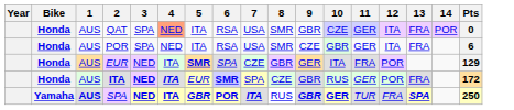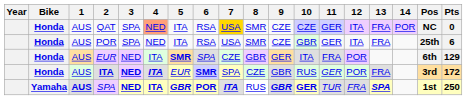 <table class="wikitable" style="text-align:center; font-size:90%;">
 <tr>
 <th>Year</th>
 <th>Bike</th>
 <th>1</th>
 <th>2</th>
 <th>3</th>
 <th>4</th>
 <th>5</th>
 <th>6</th>
 <th>7</th>
 <th>8</th>
 <th>9</th>
 <th>10</th>
 <th>11</th>
 <th>12</th>
 <th>13</th>
 <th>14</th>
+<th>Pos</th>
 <th>Pts</th>
 </tr>
 <tr>
 <th></th>
 <th><a href='#'>Honda</a></th>
 <td><a href='#'>AUS</a></td>
 <td><a href='#'>QAT</a></td>
 <td><a href='#'>SPA</a></td>
 <td style="background: lightsalmon;"><a href='#'>NED</a></td>
 <td><a href='#'>ITA</a></td>
 <td><a href='#'>RSA</a></td>
-<td><a href='#'>USA</a></td>
+<td style="background: gold;"><a href='#'>USA</a></td>
 <td><a href='#'>SMR</a></td>
-<td><a href='#'>GBR</a></td>
+<td><a href='#'>CZE</a></td>
 <td style="background:#CFCFFF;"><a href='#'>CZE</a><br></td>
 <td style="background:#CFCFFF;"><a href='#'>GER</a><br></td>
 <td style="background:#EFCFFF;"><a href='#'>ITA</a><br></td>
 <td style="background:#EFCFFF;"><a href='#'>FRA</a><br></td>
 <td style="background:#EFCFFF;"><a href='#'>POR</a><br></td>
+<th>NC</th>
 <th>0</th>
 </tr>
 <tr>
 <th></th>
 <th><a href='#'>Honda</a></th>
 <td><a href='#'>AUS</a></td>
 <td><a href='#'>POR</a></td>
 <td><a href='#'>SPA</a></td>
 <td><a href='#'>NED</a></td>
 <td><a href='#'>ITA</a></td>
 <td><a href='#'>RSA</a></td>
 <td><a href='#'>USA</a></td>
 <td><a href='#'>SMR</a></td>
 <td><a href='#'>CZE</a></td>
 <td style="background:#DFFFDF;"><a href='#'>GBR</a><br></td>
 <td><a href='#'>GER</a></td>
 <td><a href='#'>ITA</a></td>
 <td><a href='#'>FRA</a></td>
 <td></td>
+<th>25th</th>
 <th>6</th>
 </tr>
 <tr>
 <th></th>
 <th><a href='#'>Honda</a></th>
 <td style="background:#FFDF9F;"><a href='#'>AUS</a><br></td>
 <td style="background:#EFCFFF;"><em><a href='#'>EUR</a></em><br></td>
 <td style="background:#EFCFFF;"><a href='#'>NED</a><br></td>
 <td style="background:#DFFFDF;"><a href='#'>ITA</a><br></td>
 <td style="background:#FFDF9F;"><strong><a href='#'>SMR</a></strong><br></td>
 <td style="background:#DFDFDF;"><em><a href='#'>SPA</a></em><br></td>
 <td style="background:#DFFFDF;"><a href='#'>CZE</a><br></td>
 <td style="background:#EFCFFF;"><a href='#'>GBR</a><br></td>
 <td style="background:#FFDF9F;"><a href='#'>GER</a><br></td>
 <td style="background:#DFDFDF;"><a href='#'>ITA</a><br></td>
 <td style="background:#DFDFDF;"><a href='#'>FRA</a><br></td>
 <td style="background:#EFCFFF;"><a href='#'>POR</a><br></td>
 <td></td>
 <td></td>
+<th>6th</th>
 <th>129</th>
 </tr>
 <tr>
 <th></th>
 <th><a href='#'>Honda</a></th>
 <td style="background:#DFFFDF;"><a href='#'>AUS</a><br></td>
 <td style="background:#DFDFDF;"><strong><a href='#'>ITA</a></strong><br></td>
 <td style="background:#EFCFFF;"><strong><a href='#'>NED</a></strong><br></td>
 <td style="background:#DFDFDF;"><strong><em><a href='#'>ITA</a></em></strong><br></td>
 <td style="background:#FFFFBF;"><em><a href='#'>EUR</a></em><br></td>
 <td style="background:#CFCFFF;"><strong><a href='#'>SMR</a></strong><br></td>
 <td style="background:#FFFFBF;"><a href='#'>SPA</a><br></td>
 <td style="background:#DFFFDF;"><a href='#'>CZE</a><br></td>
 <td style="background:#DFDFDF;"><a href='#'>GBR</a><br></td>
 <td style="background:#DFFFDF;"><a href='#'>RUS</a><br></td>
 <td style="background:#DFFFDF;"><em><a href='#'>GER</a></em><br></td>
 <td style="background:#DFFFDF;"><a href='#'>POR</a><br></td>
 <td style="background:#DFDFDF;"><a href='#'>FRA</a><br></td>
 <td></td>
+<th style="background:#FFDF9F;">3rd</th>
 <th style="background:#FFDF9F;">172</th>
 </tr>
 <tr>
 <th></th>
 <th><a href='#'>Yamaha</a></th>
 <td style="background:#DFDFDF;"><strong><a href='#'>AUS</a></strong><br></td>
 <td style="background:#EFCFFF;"><em><a href='#'>SPA</a></em><br></td>
 <td style="background:#FFFFBF;"><strong><a href='#'>NED</a></strong><br></td>
 <td style="background:#FFFFBF;"><strong><a href='#'>ITA</a></strong><br></td>
 <td style="background:#FFFFBF;"><strong><em><a href='#'>GBR</a></em></strong><br></td>
 <td style="background:#FFFFBF;"><strong><a href='#'>POR</a></strong><br></td>
 <td style="background:#DFDFDF;"><strong><em><a href='#'>ITA</a></em></strong><br></td>
 <td style="background:#FFFFFF;"><a href='#'>RUS</a><br></td>
 <td style="background:#DFDFDF;"><strong><em><a href='#'>GBR</a></em></strong><br></td>
 <td style="background:#FFFFBF;"><strong><a href='#'>GER</a></strong><br></td>
 <td style="background:#DFDFDF;"><em><a href='#'>TUR</a></em><br></td>
 <td style="background:#DFDFDF;"><em><a href='#'>FRA</a></em><br></td>
 <td style="background:#FFFFBF;"><strong><em><a href='#'>SPA</a></em></strong><br></td>
 <td></td>
+<th style="background:#FFFFBF;">1st</th>
 <th style="background:#FFFFBF;">250</th>
 </tr>
 </table>
